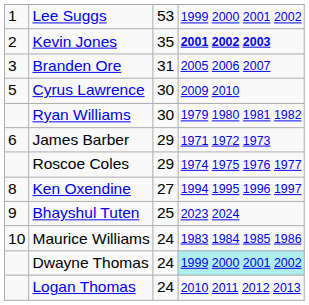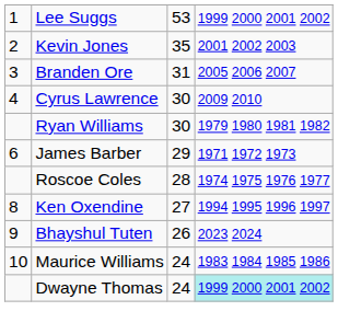 <table class="wikitable">
 <tr>
 </tr>
 <tr>
 <td>1</td>
 <td><a href='#'>Lee Suggs</a></td>
 <td>53</td>
 <td style="font-size:80%;"><a href='#'>1999</a> <a href='#'>2000</a> <a href='#'>2001</a> <a href='#'>2002</a></td>
 </tr>
 <tr>
 <td>2</td>
 <td><a href='#'>Kevin Jones</a></td>
 <td>35</td>
-<td style="font-size:80%;"><strong><a href='#'>2001</a> <a href='#'>2002</a> <a href='#'>2003</a></strong></td>
+<td style="font-size:80%;"><a href='#'>2001</a> <a href='#'>2002</a> <a href='#'>2003</a></td>
 </tr>
 <tr>
 <td>3</td>
 <td><a href='#'>Branden Ore</a></td>
 <td>31</td>
 <td style="font-size:80%;"><a href='#'>2005</a> <a href='#'>2006</a> <a href='#'>2007</a></td>
 </tr>
 <tr>
-<td>5</td>
+<td>4</td>
 <td><a href='#'>Cyrus Lawrence</a></td>
 <td>30</td>
 <td style="font-size:80%;"><a href='#'>2009</a> <a href='#'>2010</a></td>
 </tr>
 <tr>
 <td></td>
 <td><a href='#'>Ryan Williams</a></td>
 <td>30</td>
 <td style="font-size:80%;"><a href='#'>1979</a> <a href='#'>1980</a> <a href='#'>1981</a> <a href='#'>1982</a></td>
 </tr>
 <tr>
 <td>6</td>
 <td>James Barber</td>
 <td>29</td>
 <td style="font-size:80%;"><a href='#'>1971</a> <a href='#'>1972</a> <a href='#'>1973</a></td>
 </tr>
 <tr>
 <td></td>
 <td>Roscoe Coles</td>
-<td>29</td>
+<td>28</td>
 <td style="font-size:80%;"><a href='#'>1974</a> <a href='#'>1975</a> <a href='#'>1976</a> <a href='#'>1977</a></td>
 </tr>
 <tr>
 <td>8</td>
 <td><a href='#'>Ken Oxendine</a></td>
 <td>27</td>
 <td style="font-size:80%;"><a href='#'>1994</a> <a href='#'>1995</a> <a href='#'>1996</a> <a href='#'>1997</a></td>
 </tr>
 <tr>
 <td>9</td>
 <td><a href='#'>Bhayshul Tuten</a></td>
-<td>25</td>
+<td>26</td>
 <td style="font-size:80%;"><a href='#'>2023</a> <a href='#'>2024</a></td>
 </tr>
 <tr>
 <td>10</td>
 <td>Maurice Williams</td>
 <td>24</td>
 <td style="font-size:80%;"><a href='#'>1983</a> <a href='#'>1984</a> <a href='#'>1985</a> <a href='#'>1986</a></td>
 </tr>
 <tr>
 <td></td>
 <td>Dwayne Thomas</td>
 <td>24</td>
 <td style="background: paleturquoise; font-size:80%;"><a href='#'>1999</a> <a href='#'>2000</a> <a href='#'>2001</a> <a href='#'>2002</a></td>
 </tr>
-<tr>
-<td></td>
-<td><a href='#'>Logan Thomas</a></td>
-<td>24</td>
-<td style="font-size:80%;"><a href='#'>2010</a> <a href='#'>2011</a> <a href='#'>2012</a> <a href='#'>2013</a></td>
-</tr>
 </table>
